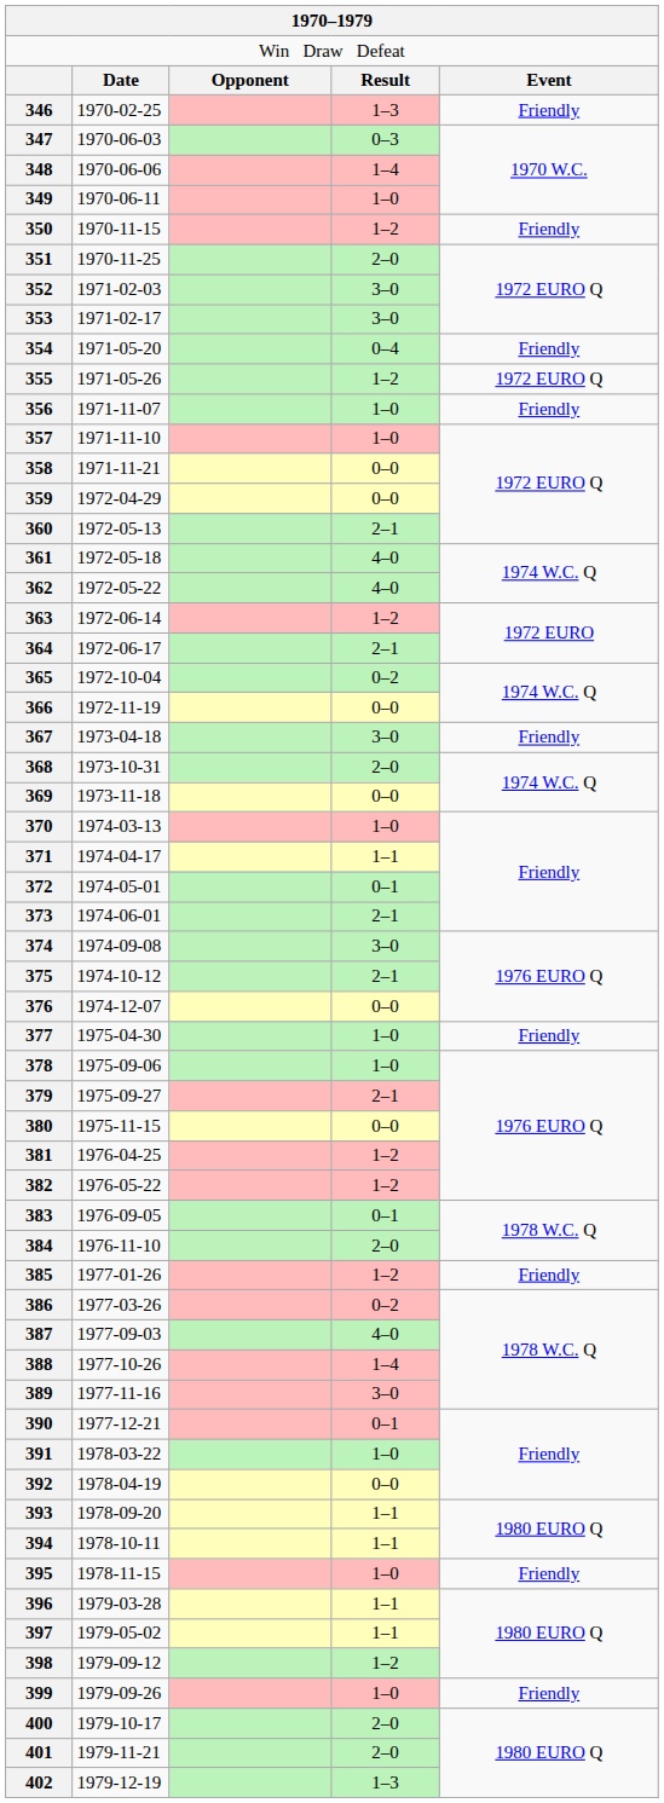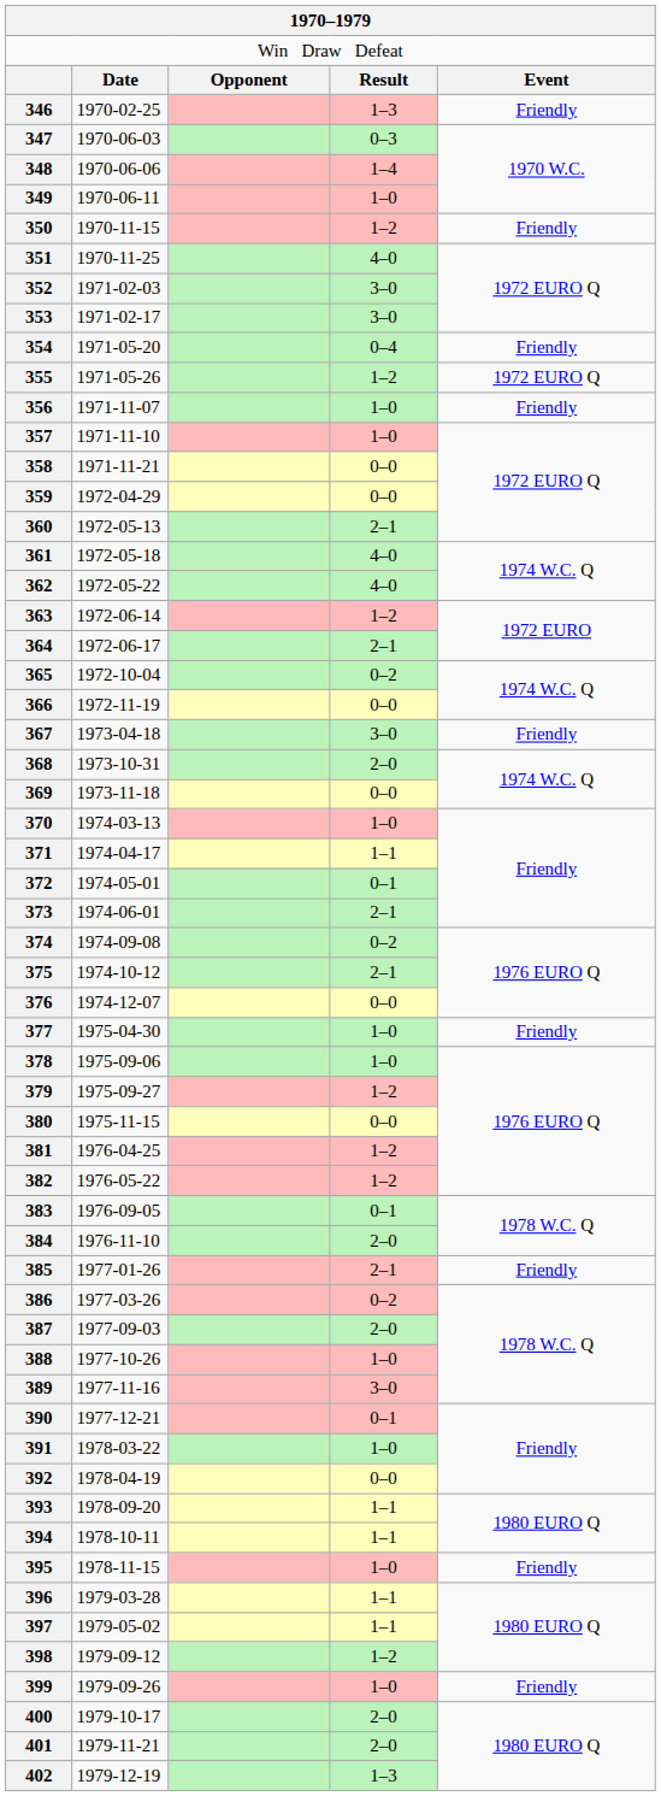 <table class="wikitable collapsible" style="font-size: 90%; min-width: 520px">
 <tr>
 <th colspan="5" width="400">1970–1979</th>
 </tr>
 <tr>
 <td align="center" colspan="5"> Win   Draw   Defeat</td>
 </tr>
 <tr>
 <th></th>
 <th width="70">Date</th>
 <th>Opponent</th>
 <th>Result</th>
 <th>Event</th>
 </tr>
 <tr>
 <th>346</th>
 <td>1970-02-25</td>
 <td bgcolor="#ffbbbb"></td>
 <td bgcolor="#ffbbbb" align="center">1–3</td>
 <td align="center"><a href='#'>Friendly</a></td>
 </tr>
 <tr>
 <th>347</th>
 <td>1970-06-03</td>
 <td bgcolor="#bbf3bb"></td>
 <td bgcolor="#bbf3bb" align="center">0–3</td>
 <td align="center" rowspan="3"> <a href='#'>1970 W.C.</a></td>
 </tr>
 <tr>
 <th>348</th>
 <td>1970-06-06</td>
 <td bgcolor="#ffbbbb"></td>
 <td bgcolor="#ffbbbb" align="center">1–4</td>
 </tr>
 <tr>
 <th>349</th>
 <td>1970-06-11</td>
 <td bgcolor="#ffbbbb"></td>
 <td bgcolor="#ffbbbb" align="center">1–0</td>
 </tr>
 <tr>
 <th>350</th>
 <td>1970-11-15</td>
 <td bgcolor="#ffbbbb"></td>
 <td bgcolor="#ffbbbb" align="center">1–2</td>
 <td align="center"><a href='#'>Friendly</a></td>
 </tr>
 <tr>
 <th>351</th>
 <td>1970-11-25</td>
 <td bgcolor="#bbf3bb"></td>
-<td bgcolor="#bbf3bb" align="center">2–0</td>
+<td bgcolor="#bbf3bb" align="center">4–0</td>
 <td rowspan="3" align="center"> <a href='#'>1972 EURO</a> Q</td>
 </tr>
 <tr>
 <th>352</th>
 <td>1971-02-03</td>
 <td bgcolor="#bbf3bb"></td>
 <td bgcolor="#bbf3bb" align="center">3–0</td>
 </tr>
 <tr>
 <th>353</th>
 <td>1971-02-17</td>
 <td bgcolor="#bbf3bb"></td>
 <td bgcolor="#bbf3bb" align="center">3–0</td>
 </tr>
 <tr>
 <th>354</th>
 <td>1971-05-20</td>
 <td bgcolor="#bbf3bb"></td>
 <td bgcolor="#bbf3bb" align="center">0–4</td>
 <td align="center"><a href='#'>Friendly</a></td>
 </tr>
 <tr>
 <th>355</th>
 <td>1971-05-26</td>
 <td bgcolor="#bbf3bb"></td>
 <td bgcolor="#bbf3bb" align="center">1–2</td>
 <td align="center"> <a href='#'>1972 EURO</a> Q</td>
 </tr>
 <tr>
 <th>356</th>
 <td>1971-11-07</td>
 <td bgcolor="#bbf3bb"></td>
 <td bgcolor="#bbf3bb" align="center">1–0</td>
 <td align="center"><a href='#'>Friendly</a></td>
 </tr>
 <tr>
 <th>357</th>
 <td>1971-11-10</td>
 <td bgcolor="#ffbbbb"></td>
 <td bgcolor="#ffbbbb" align="center">1–0</td>
 <td rowspan="4" align="center"> <a href='#'>1972 EURO</a> Q</td>
 </tr>
 <tr>
 <th>358</th>
 <td>1971-11-21</td>
 <td bgcolor="#ffffbb"></td>
 <td bgcolor="#ffffbb" align="center">0–0</td>
 </tr>
 <tr>
 <th>359</th>
 <td>1972-04-29</td>
 <td bgcolor="#ffffbb"></td>
 <td bgcolor="#ffffbb" align="center">0–0</td>
 </tr>
 <tr>
 <th>360</th>
 <td>1972-05-13</td>
 <td bgcolor="#bbf3bb"></td>
 <td bgcolor="#bbf3bb" align="center">2–1</td>
 </tr>
 <tr>
 <th>361</th>
 <td>1972-05-18</td>
 <td bgcolor="#bbf3bb"></td>
 <td bgcolor="#bbf3bb" align="center">4–0</td>
 <td align="center" rowspan="2"> <a href='#'>1974 W.C.</a> Q</td>
 </tr>
 <tr>
 <th>362</th>
 <td>1972-05-22</td>
 <td bgcolor="#bbf3bb"></td>
 <td bgcolor="#bbf3bb" align="center">4–0</td>
 </tr>
 <tr>
 <th>363</th>
 <td>1972-06-14</td>
 <td bgcolor="#ffbbbb"></td>
 <td bgcolor="#ffbbbb" align="center">1–2</td>
 <td rowspan="2" align="center"> <a href='#'>1972 EURO</a></td>
 </tr>
 <tr>
 <th>364</th>
 <td>1972-06-17</td>
 <td bgcolor="#bbf3bb"></td>
 <td bgcolor="#bbf3bb" align="center">2–1</td>
 </tr>
 <tr>
 <th>365</th>
 <td>1972-10-04</td>
 <td bgcolor="#bbf3bb"></td>
 <td bgcolor="#bbf3bb" align="center">0–2</td>
 <td align="center" rowspan="2"> <a href='#'>1974 W.C.</a> Q</td>
 </tr>
 <tr>
 <th>366</th>
 <td>1972-11-19</td>
 <td bgcolor="#ffffbb"></td>
 <td bgcolor="#ffffbb" align="center">0–0</td>
 </tr>
 <tr>
 <th>367</th>
 <td>1973-04-18</td>
 <td bgcolor="#bbf3bb"></td>
 <td bgcolor="#bbf3bb" align="center">3–0</td>
 <td align="center"><a href='#'>Friendly</a></td>
 </tr>
 <tr>
 <th>368</th>
 <td>1973-10-31</td>
 <td bgcolor="#bbf3bb"></td>
 <td bgcolor="#bbf3bb" align="center">2–0</td>
 <td align="center" rowspan="2"> <a href='#'>1974 W.C.</a> Q</td>
 </tr>
 <tr>
 <th>369</th>
 <td>1973-11-18</td>
 <td bgcolor="#ffffbb"></td>
 <td bgcolor="#ffffbb" align="center">0–0</td>
 </tr>
 <tr>
 <th>370</th>
 <td>1974-03-13</td>
 <td bgcolor="#ffbbbb"></td>
 <td bgcolor="#ffbbbb" align="center">1–0</td>
 <td align="center" rowspan="4"><a href='#'>Friendly</a></td>
 </tr>
 <tr>
 <th>371</th>
 <td>1974-04-17</td>
 <td bgcolor="#ffffbb"></td>
 <td bgcolor="#ffffbb" align="center">1–1</td>
 </tr>
 <tr>
 <th>372</th>
 <td>1974-05-01</td>
 <td bgcolor="#bbf3bb"></td>
 <td bgcolor="#bbf3bb" align="center">0–1</td>
 </tr>
 <tr>
 <th>373</th>
 <td>1974-06-01</td>
 <td bgcolor="#bbf3bb"></td>
 <td bgcolor="#bbf3bb" align="center">2–1</td>
 </tr>
 <tr>
 <th>374</th>
 <td>1974-09-08</td>
 <td bgcolor="#bbf3bb"></td>
-<td bgcolor="#bbf3bb" align="center">3–0</td>
+<td bgcolor="#bbf3bb" align="center">0–2</td>
 <td align="center" rowspan="3"> <a href='#'>1976 EURO</a> Q</td>
 </tr>
 <tr>
 <th>375</th>
 <td>1974-10-12</td>
 <td bgcolor="#bbf3bb"></td>
 <td bgcolor="#bbf3bb" align="center">2–1</td>
 </tr>
 <tr>
 <th>376</th>
 <td>1974-12-07</td>
 <td bgcolor="#ffffbb"></td>
 <td bgcolor="#ffffbb" align="center">0–0</td>
 </tr>
 <tr>
 <th>377</th>
 <td>1975-04-30</td>
 <td bgcolor="#bbf3bb"></td>
 <td bgcolor="#bbf3bb" align="center">1–0</td>
 <td align="center"><a href='#'>Friendly</a></td>
 </tr>
 <tr>
 <th>378</th>
 <td>1975-09-06</td>
 <td bgcolor="#bbf3bb"></td>
 <td bgcolor="#bbf3bb" align="center">1–0</td>
 <td align="center" rowspan="5"> <a href='#'>1976 EURO</a> Q</td>
 </tr>
 <tr>
 <th>379</th>
 <td>1975-09-27</td>
 <td bgcolor="#ffbbbb"></td>
-<td bgcolor="#ffbbbb" align="center">2–1</td>
+<td bgcolor="#ffbbbb" align="center">1–2</td>
 </tr>
 <tr>
 <th>380</th>
 <td>1975-11-15</td>
 <td bgcolor="#ffffbb"></td>
 <td bgcolor="#ffffbb" align="center">0–0</td>
 </tr>
 <tr>
 <th>381</th>
 <td>1976-04-25</td>
 <td bgcolor="#ffbbbb"></td>
 <td bgcolor="#ffbbbb" align="center">1–2</td>
 </tr>
 <tr>
 <th>382</th>
 <td>1976-05-22</td>
 <td bgcolor="#ffbbbb"></td>
 <td bgcolor="#ffbbbb" align="center">1–2</td>
 </tr>
 <tr>
 <th>383</th>
 <td>1976-09-05</td>
 <td bgcolor="#bbf3bb"></td>
 <td bgcolor="#bbf3bb" align="center">0–1</td>
 <td align="center" rowspan="2"> <a href='#'>1978 W.C.</a> Q</td>
 </tr>
 <tr>
 <th>384</th>
 <td>1976-11-10</td>
 <td bgcolor="#bbf3bb"></td>
 <td bgcolor="#bbf3bb" align="center">2–0</td>
 </tr>
 <tr>
 <th>385</th>
 <td>1977-01-26</td>
 <td bgcolor="#ffbbbb"></td>
-<td bgcolor="#ffbbbb" align="center">1–2</td>
+<td bgcolor="#ffbbbb" align="center">2–1</td>
 <td align="center"><a href='#'>Friendly</a></td>
 </tr>
 <tr>
 <th>386</th>
 <td>1977-03-26</td>
 <td bgcolor="#ffbbbb"></td>
 <td bgcolor="#ffbbbb" align="center">0–2</td>
 <td align="center" rowspan="4"> <a href='#'>1978 W.C.</a> Q</td>
 </tr>
 <tr>
 <th>387</th>
 <td>1977-09-03</td>
 <td bgcolor="#bbf3bb"></td>
-<td bgcolor="#bbf3bb" align="center">4–0</td>
+<td bgcolor="#bbf3bb" align="center">2–0</td>
 </tr>
 <tr>
 <th>388</th>
 <td>1977-10-26</td>
 <td bgcolor="#ffbbbb"></td>
-<td bgcolor="#ffbbbb" align="center">1–4</td>
+<td bgcolor="#ffbbbb" align="center">1–0</td>
 </tr>
 <tr>
 <th>389</th>
 <td>1977-11-16</td>
 <td bgcolor="#ffbbbb"></td>
 <td bgcolor="#ffbbbb" align="center">3–0</td>
 </tr>
 <tr>
 <th>390</th>
 <td>1977-12-21</td>
 <td bgcolor="#ffbbbb"></td>
 <td bgcolor="#ffbbbb" align="center">0–1</td>
 <td align="center" rowspan="3"><a href='#'>Friendly</a></td>
 </tr>
 <tr>
 <th>391</th>
 <td>1978-03-22</td>
 <td bgcolor="#bbf3bb"></td>
 <td bgcolor="#bbf3bb" align="center">1–0</td>
 </tr>
 <tr>
 <th>392</th>
 <td>1978-04-19</td>
 <td bgcolor="#ffffbb"></td>
 <td bgcolor="#ffffbb" align="center">0–0</td>
 </tr>
 <tr>
 <th>393</th>
 <td>1978-09-20</td>
 <td bgcolor="#ffffbb"></td>
 <td bgcolor="#ffffbb" align="center">1–1</td>
 <td align="center" rowspan="2"> <a href='#'>1980 EURO</a> Q</td>
 </tr>
 <tr>
 <th>394</th>
 <td>1978-10-11</td>
 <td bgcolor="#ffffbb"></td>
 <td bgcolor="#ffffbb" align="center">1–1</td>
 </tr>
 <tr>
 <th>395</th>
 <td>1978-11-15</td>
 <td bgcolor="#ffbbbb"></td>
 <td bgcolor="#ffbbbb" align="center">1–0</td>
 <td align="center"><a href='#'>Friendly</a></td>
 </tr>
 <tr>
 <th>396</th>
 <td>1979-03-28</td>
 <td bgcolor="#ffffbb"></td>
 <td bgcolor="#ffffbb" align="center">1–1</td>
 <td align="center" rowspan="3"> <a href='#'>1980 EURO</a> Q</td>
 </tr>
 <tr>
 <th>397</th>
 <td>1979-05-02</td>
 <td bgcolor="#ffffbb"></td>
 <td bgcolor="#ffffbb" align="center">1–1</td>
 </tr>
 <tr>
 <th>398</th>
 <td>1979-09-12</td>
 <td bgcolor="#bbf3bb"></td>
 <td bgcolor="#bbf3bb" align="center">1–2</td>
 </tr>
 <tr>
 <th>399</th>
 <td>1979-09-26</td>
 <td bgcolor="#ffbbbb"></td>
 <td bgcolor="#ffbbbb" align="center">1–0</td>
 <td align="center"><a href='#'>Friendly</a></td>
 </tr>
 <tr>
 <th>400</th>
 <td>1979-10-17</td>
 <td bgcolor="#bbf3bb"></td>
 <td bgcolor="#bbf3bb" align="center">2–0</td>
 <td align="center" rowspan="3"> <a href='#'>1980 EURO</a> Q</td>
 </tr>
 <tr>
 <th>401</th>
 <td>1979-11-21</td>
 <td bgcolor="#bbf3bb"></td>
 <td bgcolor="#bbf3bb" align="center">2–0</td>
 </tr>
 <tr>
 <th>402</th>
 <td>1979-12-19</td>
 <td bgcolor="#bbf3bb"></td>
 <td bgcolor="#bbf3bb" align="center">1–3</td>
 </tr>
 </table>
